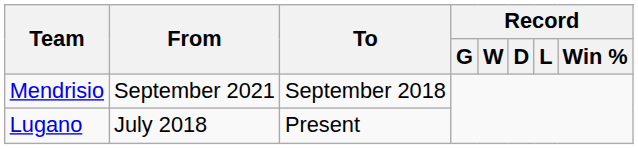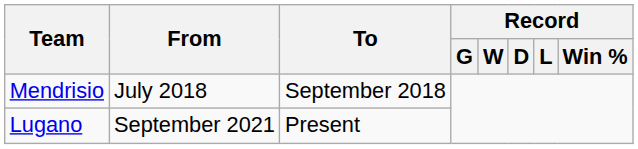 <table class="wikitable" style="text-align: center">
 <tr>
 <th rowspan="2">Team</th>
 <th rowspan="2">From</th>
 <th rowspan="2">To</th>
 <th colspan="5">Record</th>
 </tr>
 <tr>
 <th>G</th>
 <th>W</th>
 <th>D</th>
 <th>L</th>
 <th>Win %</th>
 </tr>
 <tr>
 <td align=left><a href='#'>Mendrisio</a></td>
-<td align=left>September 2021</td>
+<td align=left>July 2018</td>
 <td align=left>September 2018<br></td>
 </tr>
 <tr>
 <td align=left><a href='#'>Lugano</a></td>
-<td align=left>July 2018</td>
+<td align=left>September 2021</td>
 <td align=left>Present<br></td>
 </tr>
 </table>
